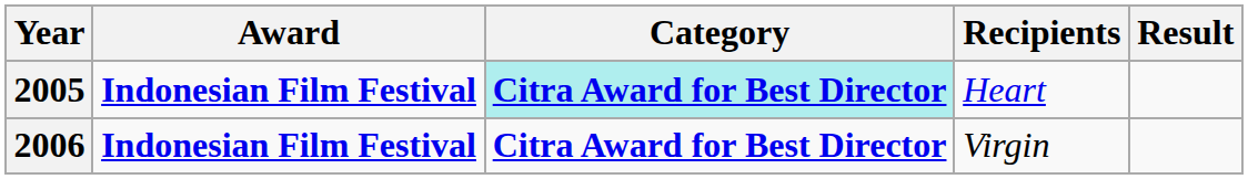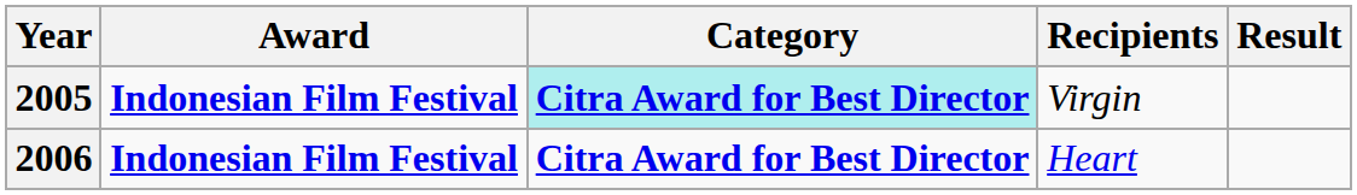 <table class="wikitable sortable">
 <tr>
 <th>Year</th>
 <th>Award</th>
 <th>Category</th>
 <th>Recipients</th>
 <th>Result</th>
 </tr>
 <tr>
 <th>2005</th>
 <td><strong><a href='#'>Indonesian Film Festival</a></strong></td>
 <td style="background: paleturquoise;"><strong><a href='#'>Citra Award for Best Director</a></strong></td>
-<td><em><a href='#'>Heart</a></em></td>
+<td><em>Virgin</em></td>
 <td></td>
 </tr>
 <tr>
 <th>2006</th>
 <td><strong><a href='#'>Indonesian Film Festival</a></strong></td>
 <td><strong><a href='#'>Citra Award for Best Director</a></strong></td>
-<td><em>Virgin</em></td>
+<td><em><a href='#'>Heart</a></em></td>
 <td></td>
 </tr>
 <tr>
 </tr>
 </table>
